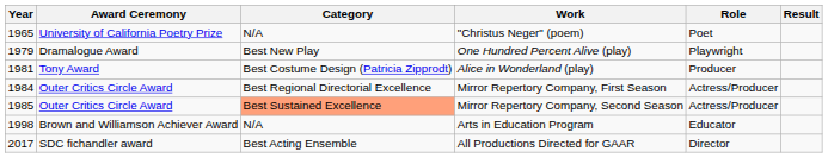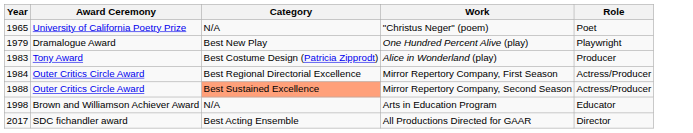 <table class="wikitable">
 <tr>
 <th>Year</th>
 <th>Award Ceremony</th>
 <th>Category</th>
 <th>Work</th>
 <th>Role</th>
-<th>Result</th>
 </tr>
 <tr>
 <td>1965</td>
 <td><a href='#'>University of California Poetry Prize</a></td>
 <td>N/A</td>
 <td>"Christus Neger" (poem)</td>
 <td>Poet</td>
-<td></td>
 </tr>
 <tr>
 <td>1979</td>
 <td>Dramalogue Award</td>
 <td>Best New Play</td>
 <td><em>One Hundred Percent Alive</em> (play)</td>
 <td>Playwright</td>
-<td></td>
 </tr>
 <tr>
-<td>1981</td>
+<td>1983</td>
 <td><a href='#'>Tony Award</a></td>
 <td>Best Costume Design (<a href='#'>Patricia Zipprodt</a>)</td>
 <td><em>Alice in Wonderland</em> (play)</td>
 <td>Producer</td>
-<td></td>
 </tr>
 <tr>
 <td>1984</td>
 <td><a href='#'>Outer Critics Circle Award</a></td>
 <td>Best Regional Directorial Excellence</td>
 <td>Mirror Repertory Company, First Season</td>
 <td>Actress/Producer</td>
-<td></td>
 </tr>
 <tr>
-<td>1985</td>
+<td>1988</td>
 <td><a href='#'>Outer Critics Circle Award</a></td>
 <td style="background: lightsalmon;">Best Sustained Excellence</td>
 <td>Mirror Repertory Company, Second Season</td>
 <td>Actress/Producer</td>
-<td></td>
 </tr>
 <tr>
 <td>1998</td>
 <td>Brown and Williamson Achiever Award</td>
 <td>N/A</td>
 <td>Arts in Education Program</td>
 <td>Educator</td>
-<td></td>
 </tr>
 <tr>
 <td>2017</td>
 <td>SDC fichandler award</td>
 <td>Best Acting Ensemble</td>
 <td>All Productions Directed for GAAR</td>
 <td>Director</td>
-<td></td>
 </tr>
 </table>
